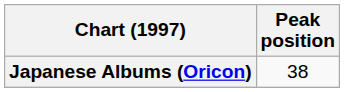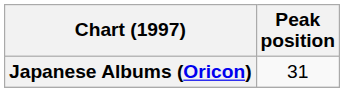 <table class="wikitable plainrowheaders">
 <tr>
 <th scope="col">Chart (1997)</th>
 <th scope="col">Peak <br>position</th>
 </tr>
 <tr>
 <th scope="row">Japanese Albums (<a href='#'>Oricon</a>)</th>
-<td align="center">38</td>
+<td align="center">31</td>
 </tr>
 <tr>
 </tr>
 <tr>
 </tr>
 </table>
